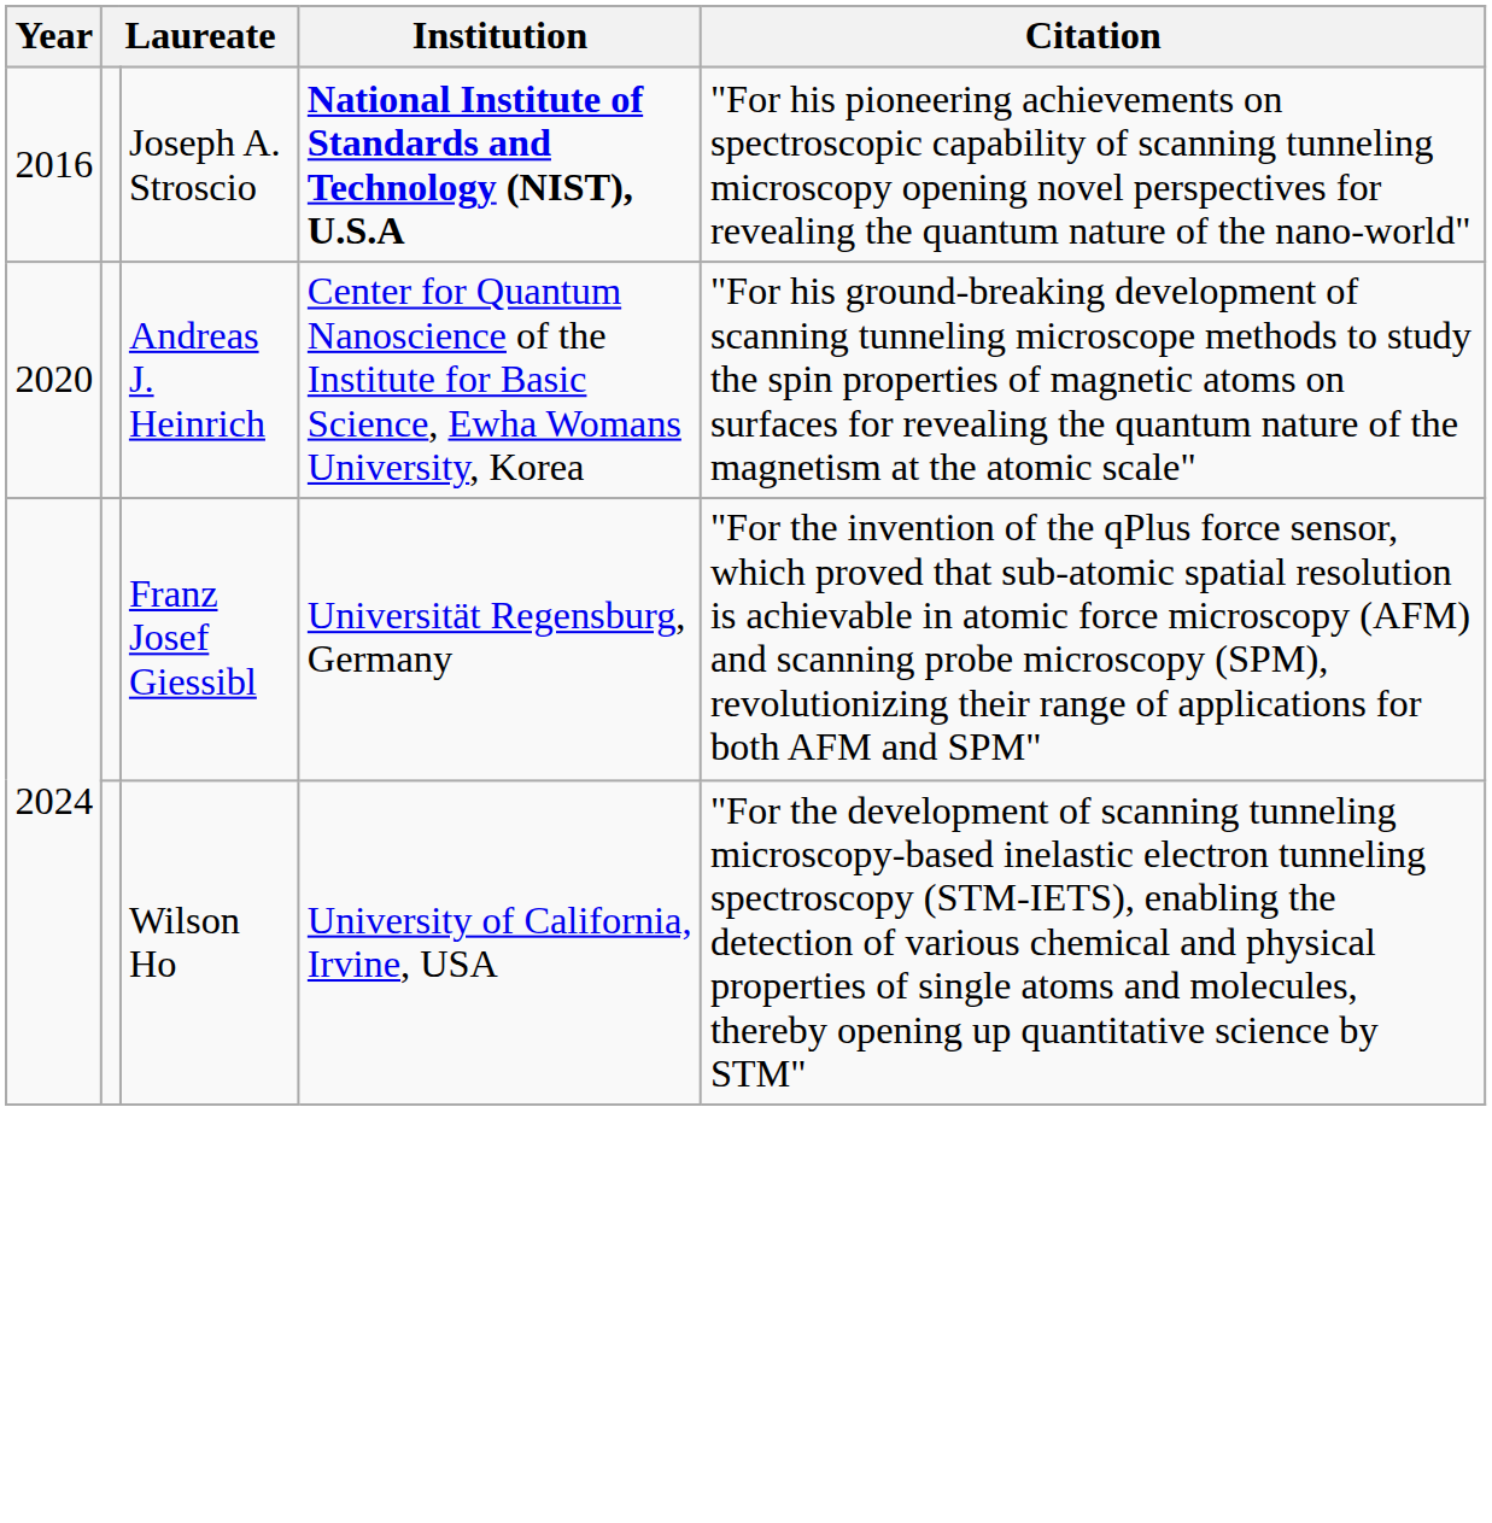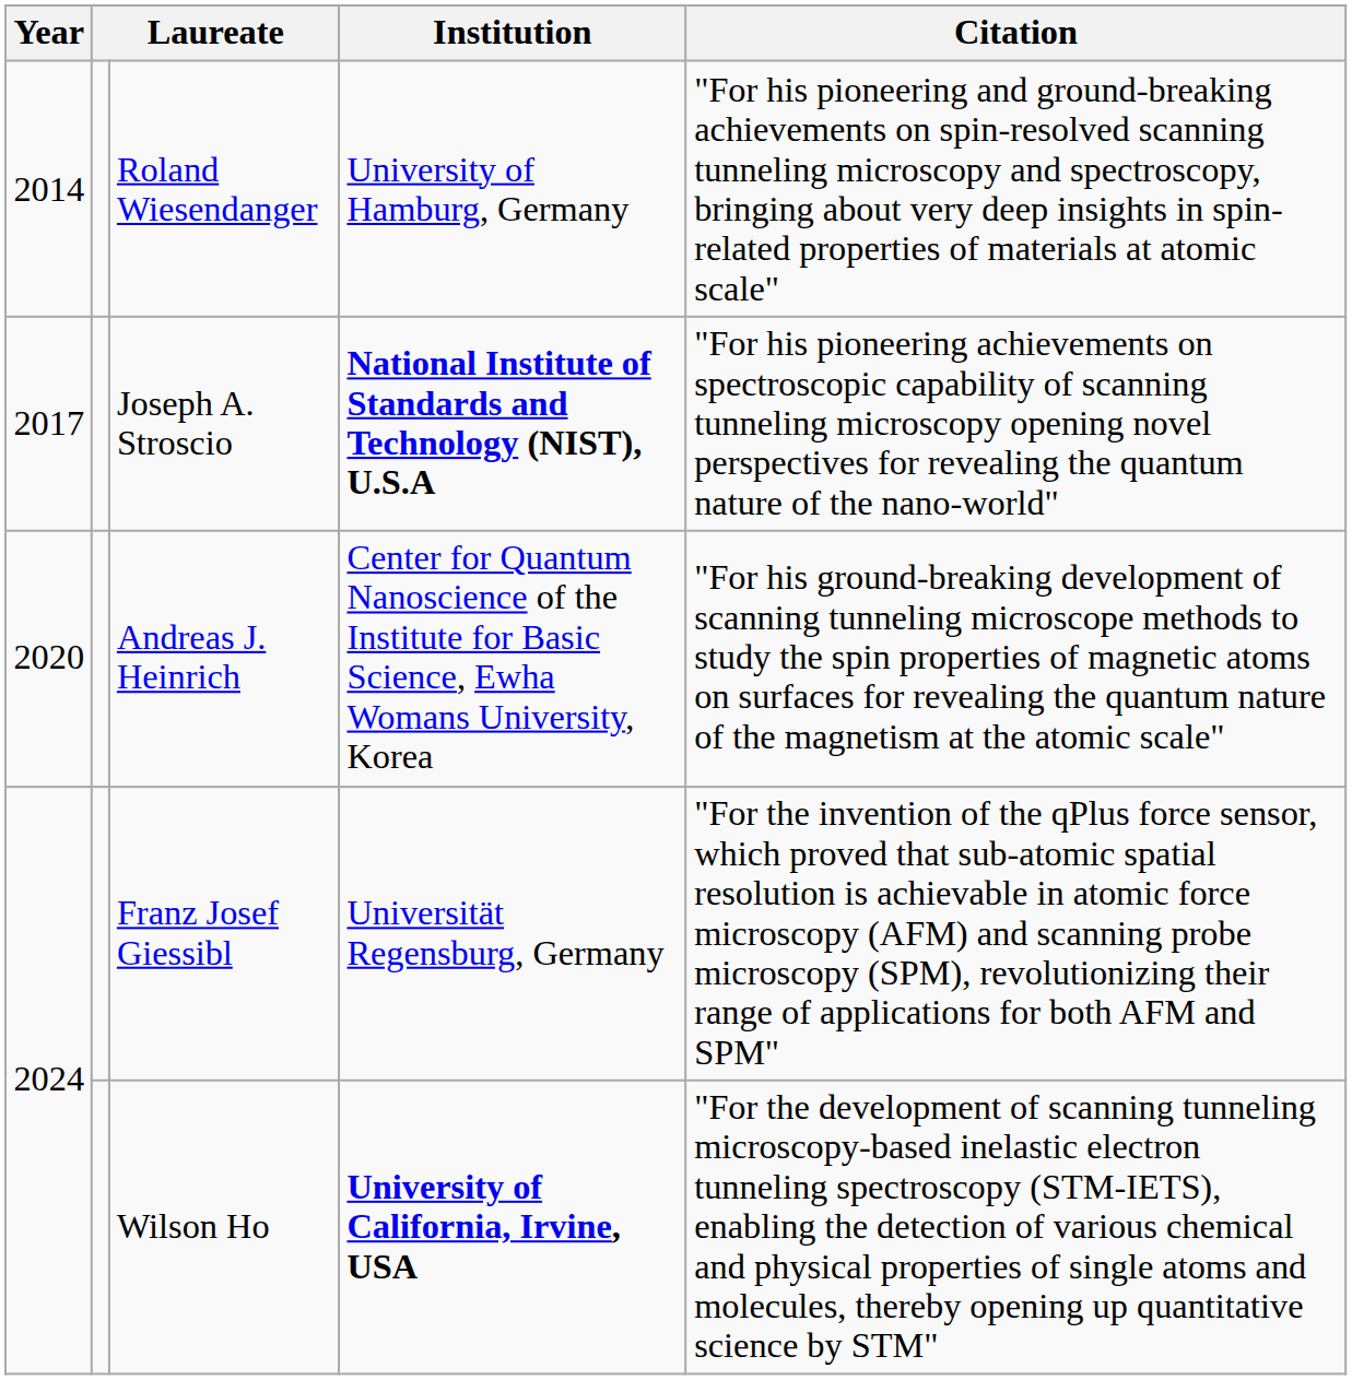 <table class="wikitable">
 <tr>
 <th>Year</th>
 <th colspan=2>Laureate</th>
 <th>Institution</th>
 <th>Citation</th>
 </tr>
 <tr>
-<td>2016</td>
+<td>2014</td>
+<td></td>
+<td><a href='#'>Roland Wiesendanger</a></td>
+<td><a href='#'>University of Hamburg</a>, Germany</td>
+<td>"For his pioneering and ground-breaking achievements on spin-resolved scanning tunneling microscopy and spectroscopy, bringing about very deep insights in spin-related properties of materials at atomic scale"</td>
+</tr>
+<tr>
+<td>2017</td>
 <td></td>
 <td>Joseph A. Stroscio</td>
 <td><strong><a href='#'>National Institute of Standards and Technology</a> (NIST), U.S.A</strong></td>
 <td>"For his pioneering achievements on spectroscopic capability of scanning tunneling microscopy opening novel perspectives for revealing the quantum nature of the nano-world"</td>
 </tr>
 <tr>
 <td>2020</td>
 <td></td>
 <td><a href='#'>Andreas J. Heinrich</a></td>
 <td><a href='#'>Center for Quantum Nanoscience</a> of the <a href='#'>Institute for Basic Science</a>, <a href='#'>Ewha Womans University</a>, Korea</td>
 <td>"For his ground-breaking development of scanning tunneling microscope methods to study the spin properties of magnetic atoms on surfaces for revealing the quantum nature of the magnetism at the atomic scale"</td>
 </tr>
 <tr>
 <td rowspan=2>2024</td>
 <td></td>
 <td><a href='#'>Franz Josef Giessibl</a></td>
 <td><a href='#'>Universität Regensburg</a>, Germany</td>
 <td>"For the invention of the qPlus force sensor, which proved that sub-atomic spatial resolution is achievable in atomic force microscopy (AFM) and scanning probe microscopy (SPM), revolutionizing their range of applications for both AFM and SPM"</td>
 </tr>
 <tr>
 <td></td>
 <td>Wilson Ho</td>
-<td><a href='#'>University of California, Irvine</a>, USA</td>
+<td><strong><a href='#'>University of California, Irvine</a>, USA</strong></td>
 <td>"For the development of scanning tunneling microscopy-based inelastic electron tunneling spectroscopy (STM-IETS), enabling the detection of various chemical and physical properties of single atoms and molecules, thereby opening up quantitative science by STM"</td>
 </tr>
 </table>
